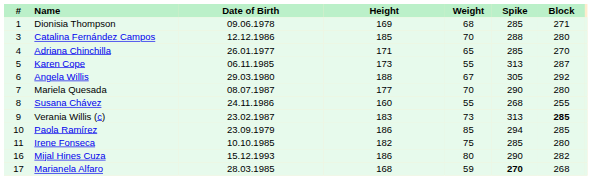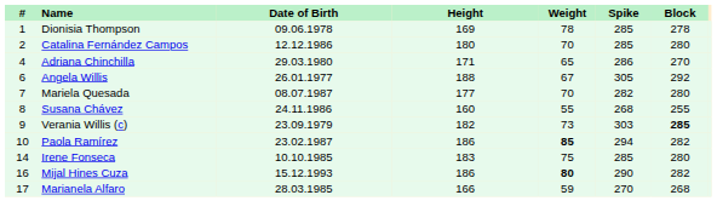 <table border=0 cellpadding=2 cellspacing=0  |- bgcolor=#FFECCE style="text-align:center; font-size:90%;" width=100%>
 <tr bgcolor=#BBF0C9>
 <th width=5%>#</th>
 <th width=25% align=left>Name</th>
 <th width=25%>Date of Birth</th>
 <th width=21%>Height</th>
 <th width=8%>Weight</th>
 <th width=8%>Spike</th>
 <th width=8%>Block</th>
 </tr>
 <tr bgcolor=#E7FAEC>
 <td>1</td>
 <td align=left>Dionisia Thompson</td>
 <td>09.06.1978</td>
 <td>169</td>
-<td>68</td>
+<td>78</td>
 <td>285</td>
-<td>271</td>
+<td>278</td>
 <td></td>
 </tr>
 <tr bgcolor=#E7FAEC>
-<td>3</td>
+<td>2</td>
 <td align=left><a href='#'>Catalina Fernández Campos</a></td>
 <td>12.12.1986</td>
-<td>185</td>
+<td>180</td>
 <td>70</td>
-<td>288</td>
+<td>285</td>
 <td>280</td>
 <td></td>
 </tr>
 <tr bgcolor=#E7FAEC>
 <td>4</td>
 <td align=left><a href='#'>Adriana Chinchilla</a></td>
-<td>26.01.1977</td>
+<td>29.03.1980</td>
 <td>171</td>
 <td>65</td>
-<td>285</td>
+<td>286</td>
 <td>270</td>
-<td></td>
-</tr>
-<tr bgcolor=#E7FAEC>
-<td>5</td>
-<td align=left><a href='#'>Karen Cope</a></td>
-<td>06.11.1985</td>
-<td>173</td>
-<td>55</td>
-<td>313</td>
-<td>287</td>
 <td></td>
 </tr>
 <tr bgcolor=#E7FAEC>
 <td>6</td>
 <td align=left><a href='#'>Angela Willis</a></td>
-<td>29.03.1980</td>
+<td>26.01.1977</td>
 <td>188</td>
 <td>67</td>
 <td>305</td>
 <td>292</td>
 <td></td>
 </tr>
 <tr bgcolor=#E7FAEC>
 <td>7</td>
 <td align=left>Mariela Quesada</td>
 <td>08.07.1987</td>
 <td>177</td>
 <td>70</td>
-<td>290</td>
+<td>282</td>
 <td>280</td>
 <td></td>
 </tr>
 <tr bgcolor=#E7FAEC>
 <td>8</td>
 <td align=left><a href='#'>Susana Chávez</a></td>
 <td>24.11.1986</td>
 <td>160</td>
 <td>55</td>
 <td>268</td>
 <td>255</td>
 <td></td>
 </tr>
 <tr bgcolor=#E7FAEC>
 <td>9</td>
 <td align=left>Verania Willis (<a href='#'>c</a>)</td>
-<td>23.02.1987</td>
-<td>183</td>
+<td>23.09.1979</td>
+<td>182</td>
 <td>73</td>
-<td>313</td>
+<td>303</td>
 <td><strong>285</strong></td>
 <td></td>
 </tr>
 <tr bgcolor=#E7FAEC>
 <td>10</td>
 <td align=left><a href='#'>Paola Ramírez</a></td>
-<td>23.09.1979</td>
+<td>23.02.1987</td>
 <td>186</td>
-<td>85</td>
+<td><strong>85</strong></td>
 <td>294</td>
-<td>285</td>
+<td>282</td>
 <td></td>
 </tr>
 <tr bgcolor=#E7FAEC>
-<td>11</td>
+<td>14</td>
 <td align=left><a href='#'>Irene Fonseca</a></td>
 <td>10.10.1985</td>
-<td>182</td>
+<td>183</td>
 <td>75</td>
 <td>285</td>
 <td>280</td>
 <td></td>
 </tr>
 <tr bgcolor=#E7FAEC>
 <td>16</td>
 <td align=left><a href='#'>Mijal Hines Cuza</a></td>
 <td>15.12.1993</td>
 <td>186</td>
-<td>80</td>
+<td><strong>80</strong></td>
 <td>290</td>
 <td>282</td>
 <td></td>
 </tr>
 <tr bgcolor=#E7FAEC>
 <td>17</td>
 <td align=left><a href='#'>Marianela Alfaro</a></td>
 <td>28.03.1985</td>
-<td>168</td>
+<td>166</td>
 <td>59</td>
-<td><strong>270</strong></td>
+<td>270</td>
 <td>268</td>
 <td></td>
 </tr>
 </table>
